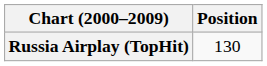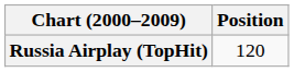 <table class="wikitable plainrowheaders" style="text-align:center">
 <tr>
 <th scope="col">Chart (2000–2009)</th>
 <th scope="col">Position</th>
 </tr>
 <tr>
 <th scope="row">Russia Airplay (TopHit)</th>
-<td>130</td>
+<td>120</td>
 </tr>
 </table>
